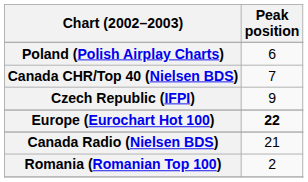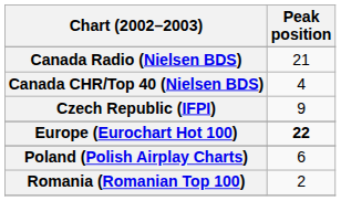 <table class="wikitable sortable plainrowheaders" style="text-align:center">
 <tr>
 <th scope="col">Chart (2002–2003)</th>
 <th scope="col">Peak<br>position</th>
 </tr>
 <tr>
 </tr>
 <tr>
 </tr>
 <tr>
 </tr>
 <tr>
 </tr>
 <tr>
-<th scope="row">Poland (<a href='#'>Polish Airplay Charts</a>)</th>
-<td>6</td>
+<th scope="row">Canada Radio (<a href='#'>Nielsen BDS</a>)</th>
+<td>21</td>
 </tr>
 <tr>
 <th scope="row">Canada CHR/Top 40 (<a href='#'>Nielsen BDS</a>)</th>
-<td>7</td>
+<td>4</td>
 </tr>
 <tr>
 <th scope="row">Czech Republic (<a href='#'>IFPI</a>)</th>
 <td>9</td>
 </tr>
 <tr>
 </tr>
 <tr>
 <th scope="row">Europe (<a href='#'>Eurochart Hot 100</a>)</th>
 <td><strong>22</strong></td>
 </tr>
 <tr>
 </tr>
 <tr>
 </tr>
 <tr>
 </tr>
 <tr>
 </tr>
 <tr>
 </tr>
 <tr>
 </tr>
 <tr>
 </tr>
 <tr>
 </tr>
 <tr>
 </tr>
 <tr>
-<th scope="row">Canada Radio (<a href='#'>Nielsen BDS</a>)</th>
-<td>21</td>
+<th scope="row">Poland (<a href='#'>Polish Airplay Charts</a>)</th>
+<td>6</td>
 </tr>
 <tr>
 <th scope="row">Romania (<a href='#'>Romanian Top 100</a>)</th>
 <td>2</td>
 </tr>
 <tr>
 </tr>
 <tr>
 </tr>
 <tr>
 </tr>
 <tr>
 </tr>
 <tr>
 </tr>
 <tr>
 </tr>
 </table>
